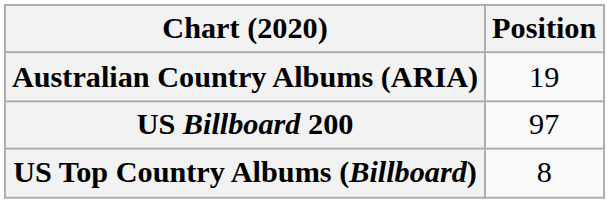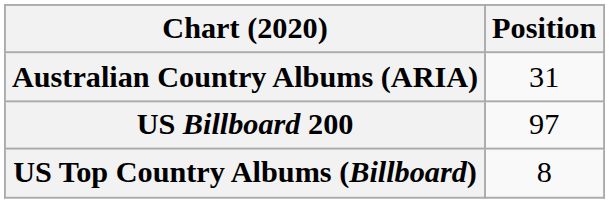 <table class="wikitable sortable plainrowheaders" style="text-align:center">
 <tr>
 <th scope="col">Chart (2020)</th>
 <th scope="col">Position</th>
 </tr>
 <tr>
 <th scope="row">Australian Country Albums (ARIA)</th>
-<td>19</td>
+<td>31</td>
 </tr>
 <tr>
 <th scope="row">US <em>Billboard</em> 200</th>
 <td>97</td>
 </tr>
 <tr>
 <th scope="row">US Top Country Albums (<em>Billboard</em>)</th>
 <td>8</td>
 </tr>
 </table>
